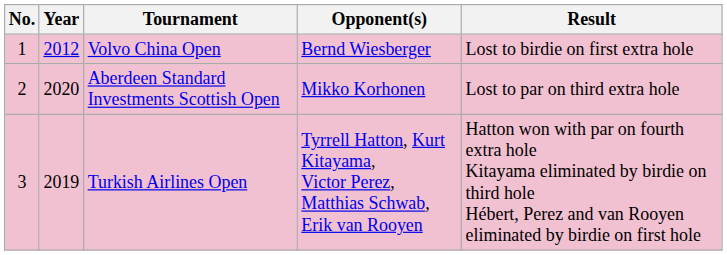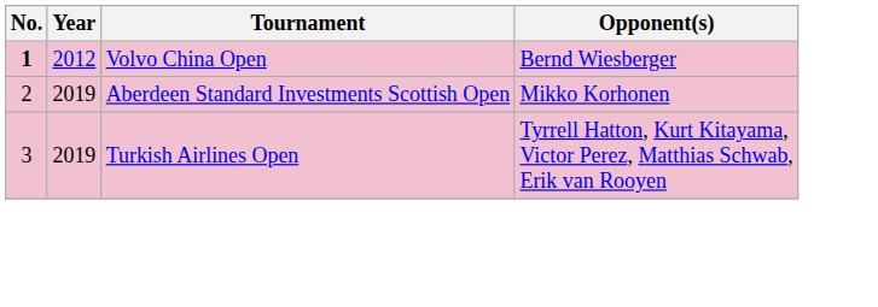 <table class="wikitable" style="font-size:95%;">
 <tr>
 <th>No.</th>
 <th>Year</th>
 <th>Tournament</th>
 <th>Opponent(s)</th>
-<th>Result</th>
 </tr>
 <tr style="background:#F2C1D1;">
-<td align=center>1</td>
+<td align=center><strong>1</strong></td>
 <td><a href='#'>2012</a></td>
 <td><a href='#'>Volvo China Open</a></td>
 <td> <a href='#'>Bernd Wiesberger</a></td>
-<td>Lost to birdie on first extra hole</td>
 </tr>
 <tr style="background:#F2C1D1;">
 <td align=center>2</td>
-<td>2020</td>
+<td>2019</td>
 <td><a href='#'>Aberdeen Standard Investments Scottish Open</a></td>
 <td> <a href='#'>Mikko Korhonen</a></td>
-<td>Lost to par on third extra hole</td>
 </tr>
 <tr style="background:#F2C1D1;">
 <td align=center>3</td>
 <td>2019</td>
 <td><a href='#'>Turkish Airlines Open</a></td>
 <td> <a href='#'>Tyrrell Hatton</a>,  <a href='#'>Kurt Kitayama</a>,<br> <a href='#'>Victor Perez</a>,  <a href='#'>Matthias Schwab</a>,<br> <a href='#'>Erik van Rooyen</a></td>
-<td>Hatton won with par on fourth extra hole<br>Kitayama eliminated by birdie on third hole<br>Hébert, Perez and van Rooyen eliminated by birdie on first hole</td>
 </tr>
 </table>
